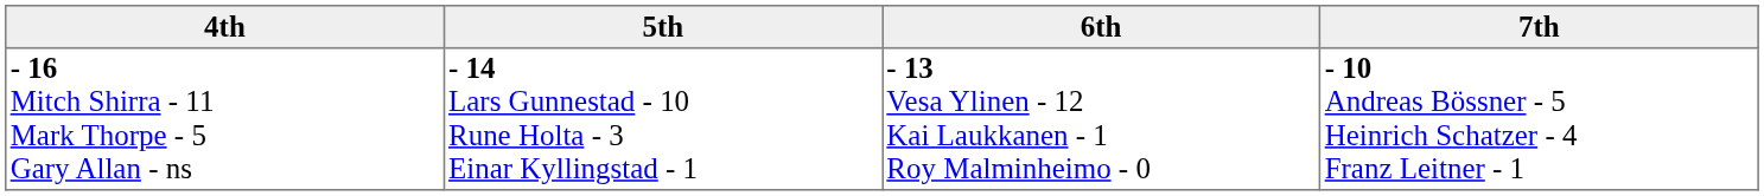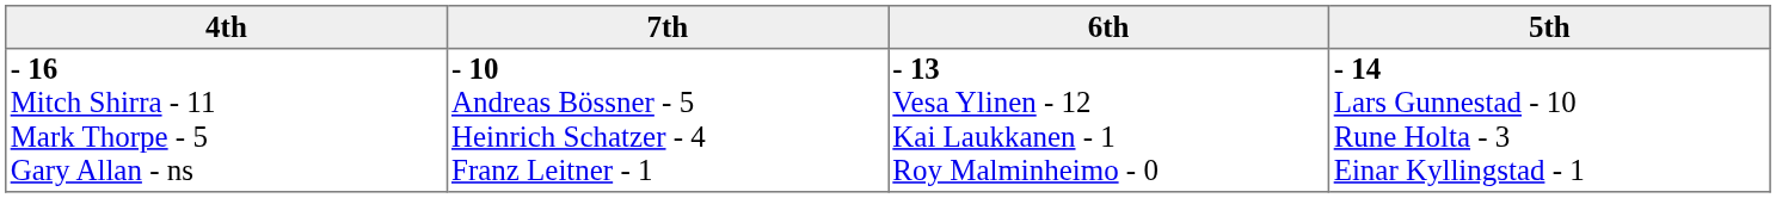 <table border="1" cellpadding="2" cellspacing="0"  style="width:75%; border-collapse:collapse;">
 <tr style="text-align:left; background:#efefef;">
 <th style="width:15%; text-align:center;">4th</th>
+<th style="width:15%; text-align:center;">7th</th>
+<th style="width:15%; text-align:center;">6th</th>
 <th style="width:15%; text-align:center;">5th</th>
-<th style="width:15%; text-align:center;">6th</th>
-<th style="width:15%; text-align:center;">7th</th>
 </tr>
 <tr align=left>
 <td valign=top align=left><strong> - 16</strong><br><a href='#'>Mitch Shirra</a> - 11<br><a href='#'>Mark Thorpe</a> - 5<br><a href='#'>Gary Allan</a> - ns</td>
+<td valign=top align=left><strong> - 10</strong><br><a href='#'>Andreas Bössner</a> - 5<br><a href='#'>Heinrich Schatzer</a> - 4<br><a href='#'>Franz Leitner</a> - 1</td>
+<td valign=top align=left><strong> - 13</strong><br><a href='#'>Vesa Ylinen</a> - 12<br><a href='#'>Kai Laukkanen</a> - 1<br><a href='#'>Roy Malminheimo</a> - 0</td>
 <td valign=top align=left><strong> - 14</strong><br><a href='#'>Lars Gunnestad</a> - 10<br><a href='#'>Rune Holta</a> - 3<br><a href='#'>Einar Kyllingstad</a> - 1</td>
-<td valign=top align=left><strong> - 13</strong><br><a href='#'>Vesa Ylinen</a> - 12<br><a href='#'>Kai Laukkanen</a> - 1<br><a href='#'>Roy Malminheimo</a> - 0</td>
-<td valign=top align=left><strong> - 10</strong><br><a href='#'>Andreas Bössner</a> - 5<br><a href='#'>Heinrich Schatzer</a> - 4<br><a href='#'>Franz Leitner</a> - 1</td>
 </tr>
 </table>
